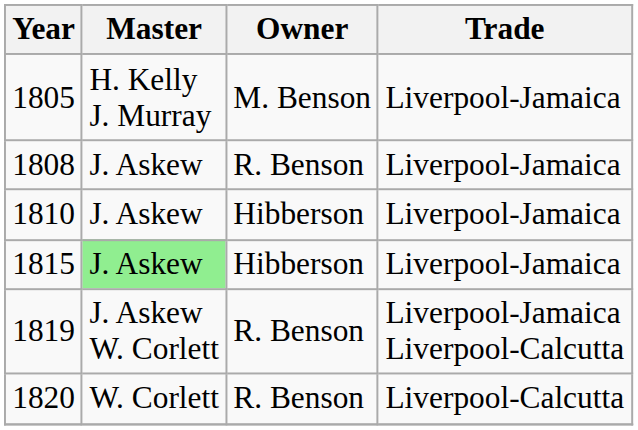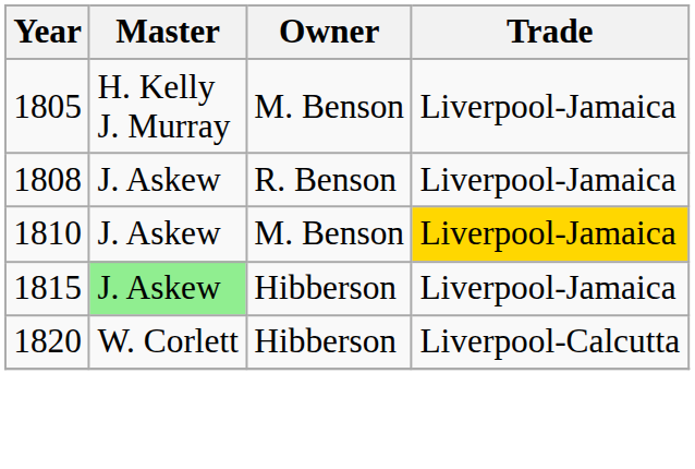 <table class="sortable wikitable">
 <tr>
 <th>Year</th>
 <th>Master</th>
 <th>Owner</th>
 <th>Trade</th>
 </tr>
 <tr>
 <td>1805</td>
 <td>H. Kelly<br>J. Murray</td>
 <td>M. Benson</td>
 <td>Liverpool-Jamaica</td>
 </tr>
 <tr>
 <td>1808</td>
 <td>J. Askew</td>
 <td>R. Benson</td>
 <td>Liverpool-Jamaica</td>
 </tr>
 <tr>
 <td>1810</td>
 <td>J. Askew</td>
-<td>Hibberson</td>
-<td>Liverpool-Jamaica</td>
+<td>M. Benson</td>
+<td style="background: gold;">Liverpool-Jamaica</td>
 </tr>
 <tr>
 <td>1815</td>
 <td style="background: lightgreen;">J. Askew</td>
 <td>Hibberson</td>
 <td>Liverpool-Jamaica</td>
 </tr>
 <tr>
-<td>1819</td>
-<td>J. Askew<br>W. Corlett</td>
-<td>R. Benson</td>
-<td>Liverpool-Jamaica<br>Liverpool-Calcutta</td>
-</tr>
-<tr>
 <td>1820</td>
 <td>W. Corlett</td>
-<td>R. Benson</td>
+<td>Hibberson</td>
 <td>Liverpool-Calcutta</td>
 </tr>
 <tr>
 </tr>
 </table>
